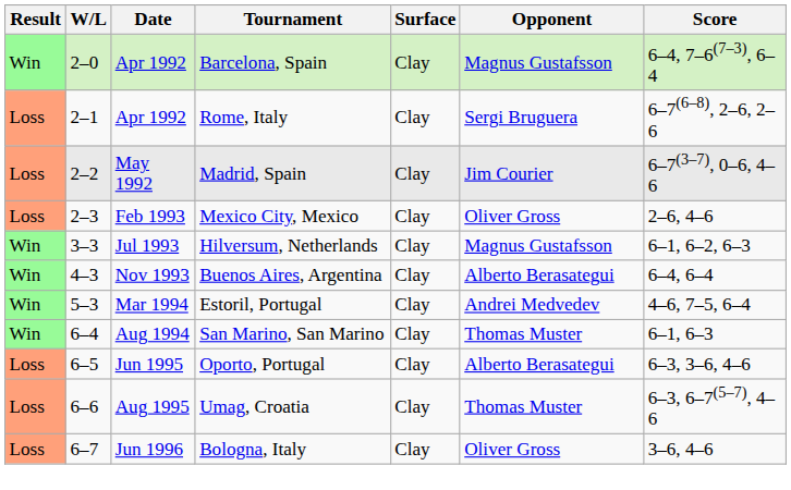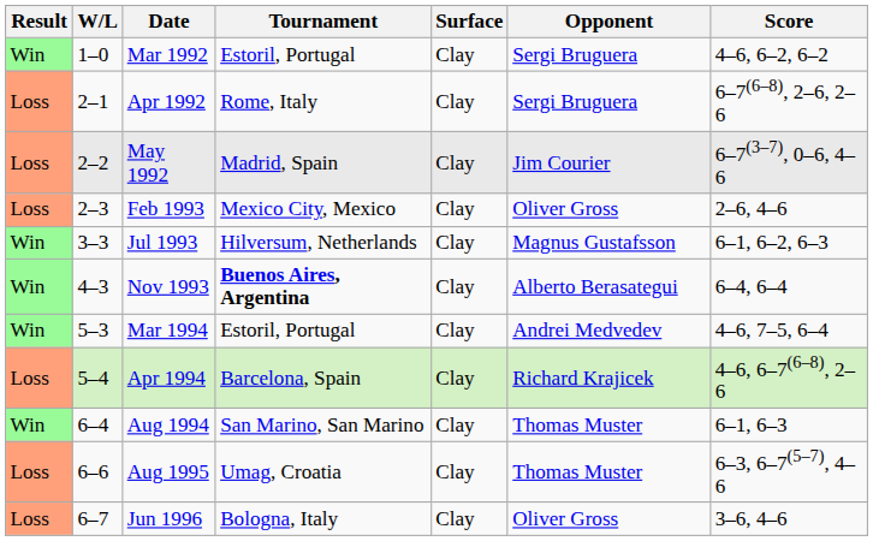 <table class="sortable wikitable">
 <tr>
 <th style="width:45px">Result</th>
 <th style="width:30px" class="unsortable">W/L</th>
 <th style="width:65px">Date</th>
 <th style="width:160px">Tournament</th>
 <th style="width:50px">Surface</th>
 <th style="width:150px">Opponent</th>
 <th style="width:115px" class="unsortable">Score</th>
 </tr>
-<tr bgcolor="#d4f1c5">
+<tr>
 <td style="background:#98fb98;">Win</td>
-<td>2–0</td>
-<td><a href='#'>Apr 1992</a></td>
-<td><a href='#'>Barcelona</a>, Spain</td>
+<td>1–0</td>
+<td><a href='#'>Mar 1992</a></td>
+<td><a href='#'>Estoril</a>, Portugal</td>
 <td>Clay</td>
-<td> <a href='#'>Magnus Gustafsson</a></td>
-<td>6–4, 7–6<sup>(7–3)</sup>, 6–4</td>
+<td> <a href='#'>Sergi Bruguera</a></td>
+<td>4–6, 6–2, 6–2</td>
 </tr>
 <tr>
 <td style="background:#ffa07a;">Loss</td>
 <td>2–1</td>
 <td><a href='#'>Apr 1992</a></td>
 <td><a href='#'>Rome</a>, Italy</td>
 <td>Clay</td>
 <td> <a href='#'>Sergi Bruguera</a></td>
 <td>6–7<sup>(6–8)</sup>, 2–6, 2–6</td>
 </tr>
 <tr bgcolor="#e9e9e9">
 <td style="background:#ffa07a;">Loss</td>
 <td>2–2</td>
 <td><a href='#'>May 1992</a></td>
 <td><a href='#'>Madrid</a>, Spain</td>
 <td>Clay</td>
 <td> <a href='#'>Jim Courier</a></td>
 <td>6–7<sup>(3–7)</sup>, 0–6, 4–6</td>
 </tr>
 <tr>
 <td style="background:#ffa07a;">Loss</td>
 <td>2–3</td>
 <td><a href='#'>Feb 1993</a></td>
 <td><a href='#'>Mexico City</a>, Mexico</td>
 <td>Clay</td>
 <td> <a href='#'>Oliver Gross</a></td>
 <td>2–6, 4–6</td>
 </tr>
 <tr>
 <td style="background:#98fb98;">Win</td>
 <td>3–3</td>
 <td><a href='#'>Jul 1993</a></td>
 <td><a href='#'>Hilversum</a>, Netherlands</td>
 <td>Clay</td>
 <td> <a href='#'>Magnus Gustafsson</a></td>
 <td>6–1, 6–2, 6–3</td>
 </tr>
 <tr>
 <td style="background:#98fb98;">Win</td>
 <td>4–3</td>
 <td><a href='#'>Nov 1993</a></td>
-<td><a href='#'>Buenos Aires</a>, Argentina</td>
+<td><strong><a href='#'>Buenos Aires</a>, Argentina</strong></td>
 <td>Clay</td>
 <td> <a href='#'>Alberto Berasategui</a></td>
 <td>6–4, 6–4</td>
 </tr>
 <tr>
 <td style="background:#98fb98;">Win</td>
 <td>5–3</td>
 <td><a href='#'>Mar 1994</a></td>
 <td>Estoril, Portugal</td>
 <td>Clay</td>
 <td> <a href='#'>Andrei Medvedev</a></td>
 <td>4–6, 7–5, 6–4</td>
 </tr>
+<tr bgcolor="#d4f1c5">
+<td style="background:#ffa07a;">Loss</td>
+<td>5–4</td>
+<td><a href='#'>Apr 1994</a></td>
+<td><a href='#'>Barcelona</a>, Spain</td>
+<td>Clay</td>
+<td> <a href='#'>Richard Krajicek</a></td>
+<td>4–6, 6–7<sup>(6–8)</sup>, 2–6</td>
+</tr>
 <tr>
 <td style="background:#98fb98;">Win</td>
 <td>6–4</td>
 <td><a href='#'>Aug 1994</a></td>
 <td><a href='#'>San Marino</a>, San Marino</td>
 <td>Clay</td>
 <td> <a href='#'>Thomas Muster</a></td>
 <td>6–1, 6–3</td>
-</tr>
-<tr>
-<td style="background:#ffa07a;">Loss</td>
-<td>6–5</td>
-<td><a href='#'>Jun 1995</a></td>
-<td><a href='#'>Oporto</a>, Portugal</td>
-<td>Clay</td>
-<td> <a href='#'>Alberto Berasategui</a></td>
-<td>6–3, 3–6, 4–6</td>
 </tr>
 <tr>
 <td style="background:#ffa07a;">Loss</td>
 <td>6–6</td>
 <td><a href='#'>Aug 1995</a></td>
 <td><a href='#'>Umag</a>, Croatia</td>
 <td>Clay</td>
 <td> <a href='#'>Thomas Muster</a></td>
 <td>6–3, 6–7<sup>(5–7)</sup>, 4–6</td>
 </tr>
 <tr>
 <td style="background:#ffa07a;">Loss</td>
 <td>6–7</td>
 <td><a href='#'>Jun 1996</a></td>
 <td><a href='#'>Bologna</a>, Italy</td>
 <td>Clay</td>
 <td> <a href='#'>Oliver Gross</a></td>
 <td>3–6, 4–6</td>
 </tr>
 </table>
